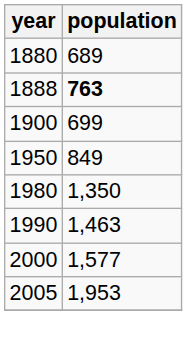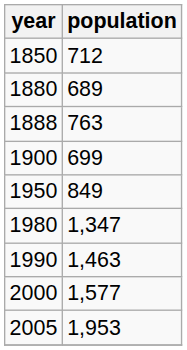 <table class="wikitable">
 <tr>
 <th>year</th>
 <th>population</th>
+</tr>
+<tr>
+<td>1850</td>
+<td>712</td>
 </tr>
 <tr>
 <td>1880</td>
 <td>689</td>
 </tr>
 <tr>
 <td>1888</td>
-<td><strong>763</strong></td>
+<td>763</td>
 </tr>
 <tr>
 <td>1900</td>
 <td>699</td>
 </tr>
 <tr>
 <td>1950</td>
 <td>849</td>
 </tr>
 <tr>
 <td>1980</td>
-<td>1,350</td>
+<td>1,347</td>
 </tr>
 <tr>
 <td>1990</td>
 <td>1,463</td>
 </tr>
 <tr>
 <td>2000</td>
 <td>1,577</td>
 </tr>
 <tr>
 <td>2005</td>
 <td>1,953</td>
 </tr>
 <tr>
 </tr>
 </table>
